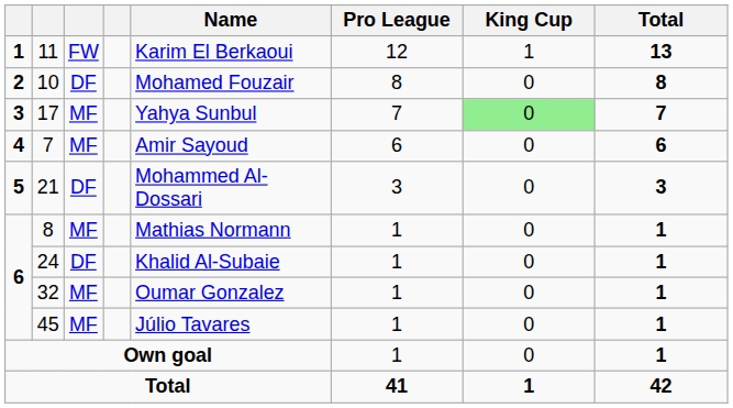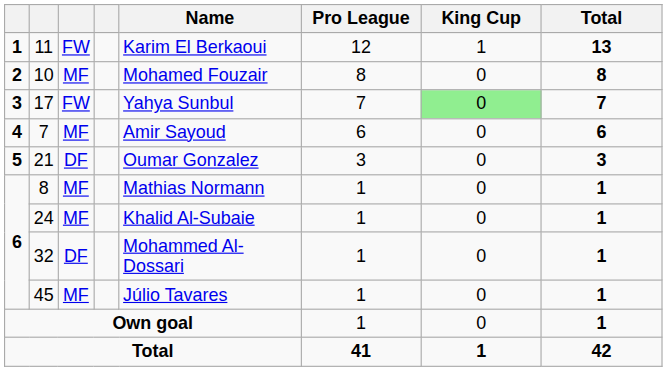 <table class="wikitable" style="text-align:center">
 <tr>
 <th width=15></th>
 <th width=15></th>
 <th width=15></th>
 <th width=15></th>
 <th width=155>Name</th>
 <th width=100>Pro League</th>
 <th width=100>King Cup</th>
 <th width=100>Total</th>
 </tr>
 <tr>
 <td><strong>1</strong></td>
 <td>11</td>
 <td><a href='#'>FW</a></td>
 <td></td>
 <td align=left><a href='#'>Karim El Berkaoui</a></td>
 <td>12</td>
 <td>1</td>
 <td><strong>13</strong></td>
 </tr>
 <tr>
 <td><strong>2</strong></td>
 <td>10</td>
-<td><a href='#'>DF</a></td>
+<td><a href='#'>MF</a></td>
 <td></td>
 <td align=left><a href='#'>Mohamed Fouzair</a></td>
 <td>8</td>
 <td>0</td>
 <td><strong>8</strong></td>
 </tr>
 <tr>
 <td><strong>3</strong></td>
 <td>17</td>
-<td><a href='#'>MF</a></td>
+<td><a href='#'>FW</a></td>
 <td></td>
 <td align=left><a href='#'>Yahya Sunbul</a></td>
 <td>7</td>
 <td style="background: lightgreen;">0</td>
 <td><strong>7</strong></td>
 </tr>
 <tr>
 <td><strong>4</strong></td>
 <td>7</td>
 <td><a href='#'>MF</a></td>
 <td></td>
 <td align=left><a href='#'>Amir Sayoud</a></td>
 <td>6</td>
 <td>0</td>
 <td><strong>6</strong></td>
 </tr>
 <tr>
 <td><strong>5</strong></td>
 <td>21</td>
 <td><a href='#'>DF</a></td>
 <td></td>
-<td align=left><a href='#'>Mohammed Al-Dossari</a></td>
+<td align=left><a href='#'>Oumar Gonzalez</a></td>
 <td>3</td>
 <td>0</td>
 <td><strong>3</strong></td>
 </tr>
 <tr>
 <td rowspan=4><strong>6</strong></td>
 <td>8</td>
 <td><a href='#'>MF</a></td>
 <td></td>
 <td align=left><a href='#'>Mathias Normann</a></td>
 <td>1</td>
 <td>0</td>
 <td><strong>1</strong></td>
 </tr>
 <tr>
 <td>24</td>
-<td><a href='#'>DF</a></td>
+<td><a href='#'>MF</a></td>
 <td></td>
 <td align=left><a href='#'>Khalid Al-Subaie</a></td>
 <td>1</td>
 <td>0</td>
 <td><strong>1</strong></td>
 </tr>
 <tr>
 <td>32</td>
-<td><a href='#'>MF</a></td>
+<td><a href='#'>DF</a></td>
 <td></td>
-<td align=left><a href='#'>Oumar Gonzalez</a></td>
+<td align=left><a href='#'>Mohammed Al-Dossari</a></td>
 <td>1</td>
 <td>0</td>
 <td><strong>1</strong></td>
 </tr>
 <tr>
 <td>45</td>
 <td><a href='#'>MF</a></td>
 <td></td>
 <td align=left><a href='#'>Júlio Tavares</a></td>
 <td>1</td>
 <td>0</td>
 <td><strong>1</strong></td>
 </tr>
 <tr>
 <td colspan=5><strong>Own goal</strong></td>
 <td>1</td>
 <td>0</td>
 <td><strong>1</strong></td>
 </tr>
 <tr>
 <td colspan=5><strong>Total</strong></td>
 <td><strong>41</strong></td>
 <td><strong>1</strong></td>
 <td><strong>42</strong></td>
 </tr>
 </table>
